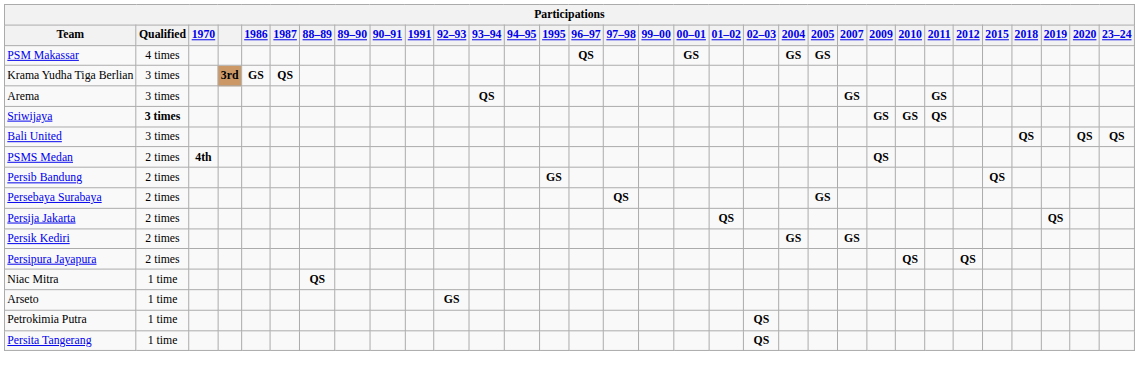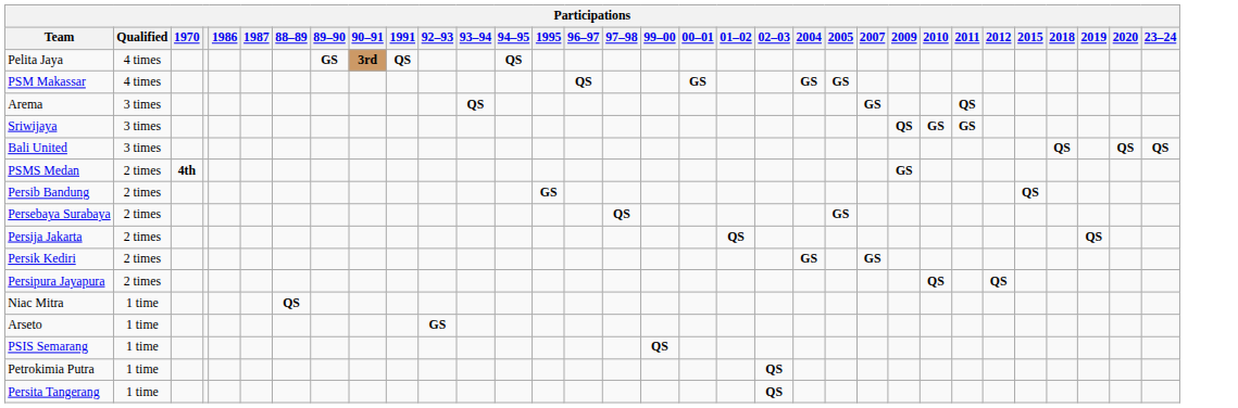 <table class="wikitable" style="font-size:75%; white-space: nowrap;">
 <tr>
 <th colspan=32>Participations</th>
 </tr>
 <tr>
 <th>Team</th>
 <th>Qualified</th>
 <th><a href='#'>1970</a></th>
 <th></th>
 <th><a href='#'>1986</a></th>
 <th><a href='#'>1987</a></th>
 <th><a href='#'>88–89</a></th>
 <th><a href='#'>89–90</a></th>
 <th><a href='#'>90–91</a></th>
 <th><a href='#'>1991</a></th>
 <th><a href='#'>92–93</a></th>
 <th><a href='#'>93–94</a></th>
 <th><a href='#'>94–95</a></th>
 <th><a href='#'>1995</a></th>
 <th><a href='#'>96–97</a></th>
 <th><a href='#'>97–98</a></th>
 <th><a href='#'>99–00</a></th>
 <th><a href='#'>00–01</a></th>
 <th><a href='#'>01–02</a></th>
 <th><a href='#'>02–03</a></th>
 <th><a href='#'>2004</a></th>
 <th><a href='#'>2005</a></th>
 <th><a href='#'>2007</a></th>
 <th><a href='#'>2009</a></th>
 <th><a href='#'>2010</a></th>
 <th><a href='#'>2011</a></th>
 <th><a href='#'>2012</a></th>
 <th><a href='#'>2015</a></th>
 <th><a href='#'>2018</a></th>
 <th><a href='#'>2019</a></th>
 <th><a href='#'>2020</a></th>
 <th><a href='#'>23–24</a></th>
 </tr>
 <tr align=center>
+<td align=left>Pelita Jaya</td>
+<td>4 times</td>
+<td></td>
+<td></td>
+<td></td>
+<td></td>
+<td></td>
+<td><strong>GS</strong></td>
+<td style="background:#c96;"><strong>3rd</strong></td>
+<td><strong>QS</strong></td>
+<td></td>
+<td></td>
+<td><strong>QS</strong></td>
+<td></td>
+<td></td>
+<td></td>
+<td></td>
+<td></td>
+<td></td>
+<td></td>
+<td></td>
+<td></td>
+<td></td>
+<td></td>
+<td></td>
+<td></td>
+<td></td>
+<td></td>
+<td></td>
+<td></td>
+<td></td>
+<td></td>
+</tr>
+<tr align=center>
 <td align=left><a href='#'>PSM Makassar</a></td>
 <td>4 times</td>
 <td></td>
 <td></td>
 <td></td>
 <td></td>
 <td></td>
 <td></td>
 <td></td>
 <td></td>
 <td></td>
 <td></td>
 <td></td>
 <td></td>
 <td><strong>QS</strong></td>
 <td></td>
 <td></td>
 <td><strong>GS</strong></td>
 <td></td>
 <td></td>
 <td><strong>GS</strong></td>
 <td><strong>GS</strong></td>
-<td></td>
-<td></td>
-<td></td>
-<td></td>
-<td></td>
-<td></td>
-<td></td>
-<td></td>
-<td></td>
-<td></td>
-</tr>
-<tr align=center>
-<td align=left>Krama Yudha Tiga Berlian</td>
-<td>3 times</td>
-<td></td>
-<td style="background:#c96;"><strong>3rd</strong></td>
-<td><strong>GS</strong></td>
-<td><strong>QS</strong></td>
-<td></td>
-<td></td>
-<td></td>
-<td></td>
-<td></td>
-<td></td>
-<td></td>
-<td></td>
-<td></td>
-<td></td>
-<td></td>
-<td></td>
-<td></td>
-<td></td>
-<td></td>
-<td></td>
 <td></td>
 <td></td>
 <td></td>
 <td></td>
 <td></td>
 <td></td>
 <td></td>
 <td></td>
 <td></td>
 <td></td>
 </tr>
 <tr align=center>
 <td align=left>Arema</td>
 <td>3 times</td>
 <td></td>
 <td></td>
 <td></td>
 <td></td>
 <td></td>
 <td></td>
 <td></td>
 <td></td>
 <td></td>
 <td><strong>QS</strong></td>
 <td></td>
 <td></td>
 <td></td>
 <td></td>
 <td></td>
 <td></td>
 <td></td>
 <td></td>
 <td></td>
 <td></td>
 <td><strong>GS</strong></td>
 <td></td>
 <td></td>
-<td><strong>GS</strong></td>
+<td><strong>QS</strong></td>
 <td></td>
 <td></td>
 <td></td>
 <td></td>
 <td></td>
 <td></td>
 </tr>
 <tr align=center>
 <td align=left><a href='#'>Sriwijaya</a></td>
-<td><strong>3 times</strong></td>
+<td>3 times</td>
 <td></td>
 <td></td>
 <td></td>
 <td></td>
 <td></td>
 <td></td>
 <td></td>
 <td></td>
 <td></td>
 <td></td>
 <td></td>
 <td></td>
 <td></td>
 <td></td>
 <td></td>
 <td></td>
 <td></td>
 <td></td>
 <td></td>
 <td></td>
 <td></td>
+<td><strong>QS</strong></td>
 <td><strong>GS</strong></td>
 <td><strong>GS</strong></td>
-<td><strong>QS</strong></td>
 <td></td>
 <td></td>
 <td></td>
 <td></td>
 <td></td>
 <td></td>
 </tr>
 <tr align=center>
 <td align=left><a href='#'>Bali United</a></td>
 <td>3 times</td>
 <td></td>
 <td></td>
 <td></td>
 <td></td>
 <td></td>
 <td></td>
 <td></td>
 <td></td>
 <td></td>
 <td></td>
 <td></td>
 <td></td>
 <td></td>
 <td></td>
 <td></td>
 <td></td>
 <td></td>
 <td></td>
 <td></td>
 <td></td>
 <td></td>
 <td></td>
 <td></td>
 <td></td>
 <td></td>
 <td></td>
 <td><strong>QS</strong></td>
 <td></td>
 <td><strong>QS</strong></td>
 <td><strong>QS</strong></td>
 </tr>
 <tr align=center>
 <td align=left><a href='#'>PSMS Medan</a></td>
 <td>2 times</td>
 <td><strong>4th</strong></td>
 <td></td>
 <td></td>
 <td></td>
 <td></td>
 <td></td>
 <td></td>
 <td></td>
 <td></td>
 <td></td>
 <td></td>
 <td></td>
 <td></td>
 <td></td>
 <td></td>
 <td></td>
 <td></td>
 <td></td>
 <td></td>
 <td></td>
 <td></td>
-<td><strong>QS</strong></td>
+<td><strong>GS</strong></td>
 <td></td>
 <td></td>
 <td></td>
 <td></td>
 <td></td>
 <td></td>
 <td></td>
 <td></td>
 </tr>
 <tr align=center>
 <td align=left><a href='#'>Persib Bandung</a></td>
 <td>2 times</td>
 <td></td>
 <td></td>
 <td></td>
 <td></td>
 <td></td>
 <td></td>
 <td></td>
 <td></td>
 <td></td>
 <td></td>
 <td></td>
 <td><strong>GS</strong></td>
 <td></td>
 <td></td>
 <td></td>
 <td></td>
 <td></td>
 <td></td>
 <td></td>
 <td></td>
 <td></td>
 <td></td>
 <td></td>
 <td></td>
 <td></td>
 <td><strong>QS</strong></td>
 <td></td>
 <td></td>
 <td></td>
 <td></td>
 </tr>
 <tr align=center>
 <td align=left><a href='#'>Persebaya Surabaya</a></td>
 <td>2 times</td>
 <td></td>
 <td></td>
 <td></td>
 <td></td>
 <td></td>
 <td></td>
 <td></td>
 <td></td>
 <td></td>
 <td></td>
 <td></td>
 <td></td>
 <td></td>
 <td><strong>QS</strong></td>
 <td></td>
 <td></td>
 <td></td>
 <td></td>
 <td></td>
 <td><strong>GS</strong></td>
 <td></td>
 <td></td>
 <td></td>
 <td></td>
 <td></td>
 <td></td>
 <td></td>
 <td></td>
 <td></td>
 <td></td>
 </tr>
 <tr align=center>
 <td align=left><a href='#'>Persija Jakarta</a></td>
 <td>2 times</td>
 <td></td>
 <td></td>
 <td></td>
 <td></td>
 <td></td>
 <td></td>
 <td></td>
 <td></td>
 <td></td>
 <td></td>
 <td></td>
 <td></td>
 <td></td>
 <td></td>
 <td></td>
 <td></td>
 <td><strong>QS</strong></td>
 <td></td>
 <td></td>
 <td></td>
 <td></td>
 <td></td>
 <td></td>
 <td></td>
 <td></td>
 <td></td>
 <td></td>
 <td><strong>QS</strong></td>
 <td></td>
 <td></td>
 </tr>
 <tr align=center>
 <td align=left><a href='#'>Persik Kediri</a></td>
 <td>2 times</td>
 <td></td>
 <td></td>
 <td></td>
 <td></td>
 <td></td>
 <td></td>
 <td></td>
 <td></td>
 <td></td>
 <td></td>
 <td></td>
 <td></td>
 <td></td>
 <td></td>
 <td></td>
 <td></td>
 <td></td>
 <td></td>
 <td><strong>GS</strong></td>
 <td></td>
 <td><strong>GS</strong></td>
 <td></td>
 <td></td>
 <td></td>
 <td></td>
 <td></td>
 <td></td>
 <td></td>
 <td></td>
 <td></td>
 </tr>
 <tr align=center>
 <td align=left><a href='#'>Persipura Jayapura</a></td>
 <td>2 times</td>
 <td></td>
 <td></td>
 <td></td>
 <td></td>
 <td></td>
 <td></td>
 <td></td>
 <td></td>
 <td></td>
 <td></td>
 <td></td>
 <td></td>
 <td></td>
 <td></td>
 <td></td>
 <td></td>
 <td></td>
 <td></td>
 <td></td>
 <td></td>
 <td></td>
 <td></td>
 <td><strong>QS</strong></td>
 <td></td>
 <td><strong>QS</strong></td>
 <td></td>
 <td></td>
 <td></td>
 <td></td>
 <td></td>
 </tr>
 <tr align=center>
 <td align=left>Niac Mitra</td>
 <td>1 time</td>
 <td></td>
 <td></td>
 <td></td>
 <td></td>
 <td><strong>QS</strong></td>
 <td></td>
 <td></td>
 <td></td>
 <td></td>
 <td></td>
 <td></td>
 <td></td>
 <td></td>
 <td></td>
 <td></td>
 <td></td>
 <td></td>
 <td></td>
 <td></td>
 <td></td>
 <td></td>
 <td></td>
 <td></td>
 <td></td>
 <td></td>
 <td></td>
 <td></td>
 <td></td>
 <td></td>
 <td></td>
 </tr>
 <tr align=center>
 <td align=left>Arseto</td>
 <td>1 time</td>
 <td></td>
 <td></td>
 <td></td>
 <td></td>
 <td></td>
 <td></td>
 <td></td>
 <td></td>
 <td><strong>GS</strong></td>
 <td></td>
 <td></td>
 <td></td>
 <td></td>
 <td></td>
 <td></td>
 <td></td>
 <td></td>
 <td></td>
 <td></td>
 <td></td>
 <td></td>
 <td></td>
 <td></td>
 <td></td>
 <td></td>
 <td></td>
 <td></td>
 <td></td>
 <td></td>
 <td></td>
 </tr>
 <tr align=center>
+<td align=left><a href='#'>PSIS Semarang</a></td>
+<td>1 time</td>
+<td></td>
+<td></td>
+<td></td>
+<td></td>
+<td></td>
+<td></td>
+<td></td>
+<td></td>
+<td></td>
+<td></td>
+<td></td>
+<td></td>
+<td></td>
+<td></td>
+<td><strong>QS</strong></td>
+<td></td>
+<td></td>
+<td></td>
+<td></td>
+<td></td>
+<td></td>
+<td></td>
+<td></td>
+<td></td>
+<td></td>
+<td></td>
+<td></td>
+<td></td>
+<td></td>
+<td></td>
+</tr>
+<tr align=center>
 <td align=left>Petrokimia Putra</td>
 <td>1 time</td>
 <td></td>
 <td></td>
 <td></td>
 <td></td>
 <td></td>
 <td></td>
 <td></td>
 <td></td>
 <td></td>
 <td></td>
 <td></td>
 <td></td>
 <td></td>
 <td></td>
 <td></td>
 <td></td>
 <td></td>
 <td><strong>QS</strong></td>
 <td></td>
 <td></td>
 <td></td>
 <td></td>
 <td></td>
 <td></td>
 <td></td>
 <td></td>
 <td></td>
 <td></td>
 <td></td>
 <td></td>
 </tr>
 <tr align=center>
 <td align=left><a href='#'>Persita Tangerang</a></td>
 <td>1 time</td>
 <td></td>
 <td></td>
 <td></td>
 <td></td>
 <td></td>
 <td></td>
 <td></td>
 <td></td>
 <td></td>
 <td></td>
 <td></td>
 <td></td>
 <td></td>
 <td></td>
 <td></td>
 <td></td>
 <td></td>
 <td><strong>QS</strong></td>
 <td></td>
 <td></td>
 <td></td>
 <td></td>
 <td></td>
 <td></td>
 <td></td>
 <td></td>
 <td></td>
 <td></td>
 <td></td>
 <td></td>
 </tr>
 </table>
